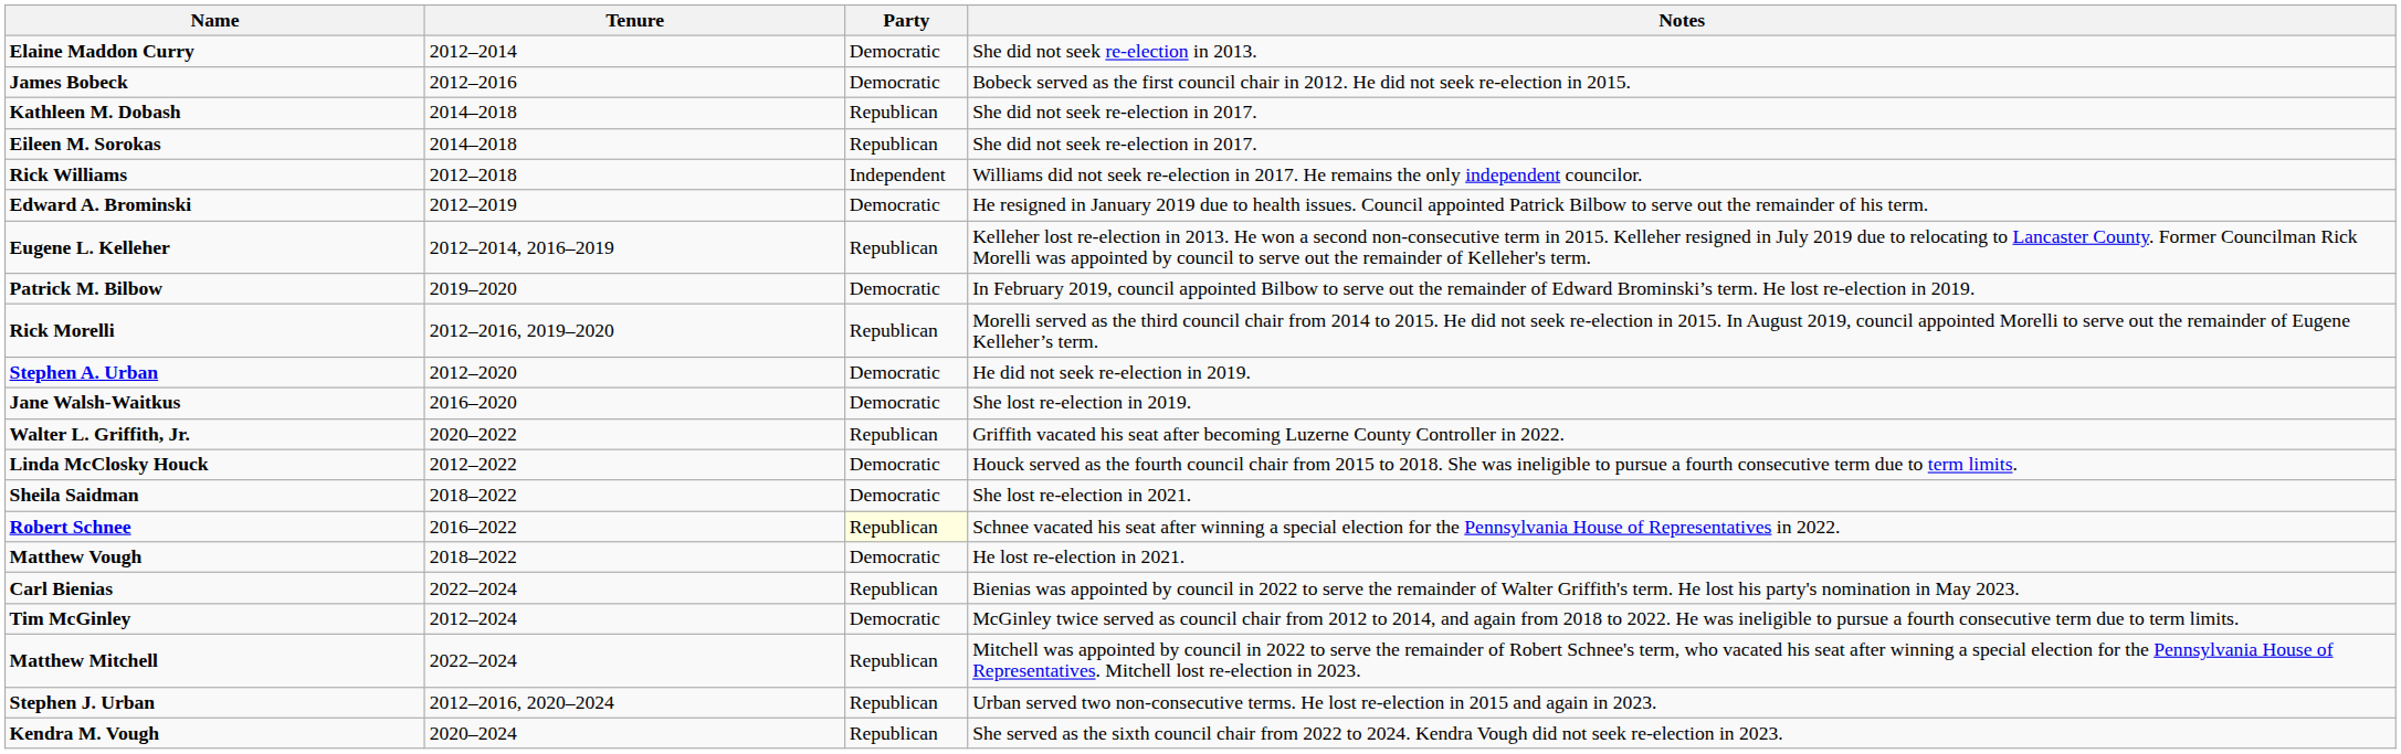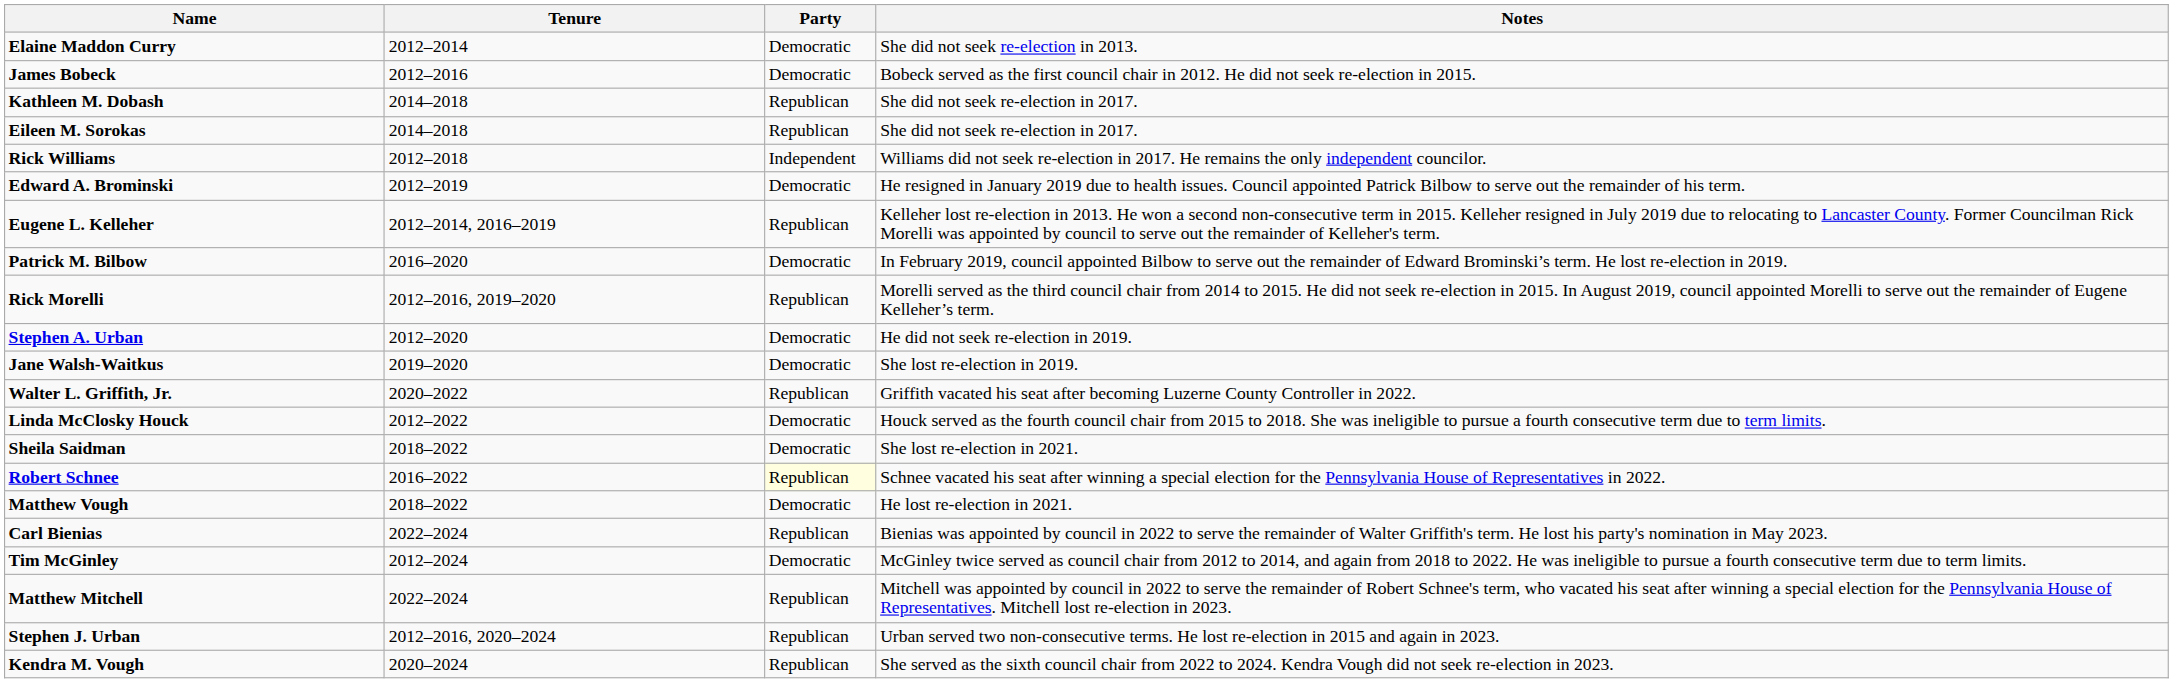 <table class="wikitable">
 <tr>
 <th width="10%">Name</th>
 <th width="10%">Tenure</th>
 <th width="1%">Party</th>
 <th width="34%">Notes</th>
 </tr>
 <tr>
 <td><strong>Elaine Maddon Curry</strong></td>
 <td>2012–2014</td>
 <td>Democratic</td>
 <td>She did not seek <a href='#'>re-election</a> in 2013.</td>
 </tr>
 <tr>
 <td><strong>James Bobeck</strong></td>
 <td>2012–2016</td>
 <td>Democratic</td>
 <td>Bobeck served as the first council chair in 2012. He did not seek re-election in 2015.</td>
 </tr>
 <tr>
 <td><strong>Kathleen M. Dobash</strong></td>
 <td>2014–2018</td>
 <td>Republican</td>
 <td>She did not seek re-election in 2017.</td>
 </tr>
 <tr>
 <td><strong>Eileen M. Sorokas</strong></td>
 <td>2014–2018</td>
 <td>Republican</td>
 <td>She did not seek re-election in 2017.</td>
 </tr>
 <tr>
 <td><strong>Rick Williams</strong></td>
 <td>2012–2018</td>
 <td>Independent</td>
 <td>Williams did not seek re-election in 2017. He remains the only <a href='#'>independent</a> councilor.</td>
 </tr>
 <tr>
 <td><strong>Edward A. Brominski</strong></td>
 <td>2012–2019</td>
 <td>Democratic</td>
 <td>He resigned in January 2019 due to health issues. Council appointed Patrick Bilbow to serve out the remainder of his term.</td>
 </tr>
 <tr>
 <td><strong>Eugene L. Kelleher</strong></td>
 <td>2012–2014, 2016–2019</td>
 <td>Republican</td>
 <td>Kelleher lost re-election in 2013. He won a second non-consecutive term in 2015. Kelleher resigned in July 2019 due to relocating to <a href='#'>Lancaster County</a>. Former Councilman Rick Morelli was appointed by council to serve out the remainder of Kelleher's term.</td>
 </tr>
 <tr>
 <td><strong>Patrick M. Bilbow</strong></td>
-<td>2019–2020</td>
+<td>2016–2020</td>
 <td>Democratic</td>
 <td>In February 2019, council appointed Bilbow to serve out the remainder of Edward Brominski’s term. He lost re-election in 2019.</td>
 </tr>
 <tr>
 <td><strong>Rick Morelli</strong></td>
 <td>2012–2016, 2019–2020</td>
 <td>Republican</td>
 <td>Morelli served as the third council chair from 2014 to 2015. He did not seek re-election in 2015. In August 2019, council appointed Morelli to serve out the remainder of Eugene Kelleher’s term.</td>
 </tr>
 <tr>
 <td><strong><a href='#'>Stephen A. Urban</a></strong></td>
 <td>2012–2020</td>
 <td>Democratic</td>
 <td>He did not seek re-election in 2019.</td>
 </tr>
 <tr>
 <td><strong>Jane Walsh-Waitkus</strong></td>
-<td>2016–2020</td>
+<td>2019–2020</td>
 <td>Democratic</td>
 <td>She lost re-election in 2019.</td>
 </tr>
 <tr>
 <td><strong>Walter L. Griffith, Jr.</strong></td>
 <td>2020–2022</td>
 <td>Republican</td>
 <td>Griffith vacated his seat after becoming Luzerne County Controller in 2022.</td>
 </tr>
 <tr>
 <td><strong>Linda McClosky Houck</strong></td>
 <td>2012–2022</td>
 <td>Democratic</td>
 <td>Houck served as the fourth council chair from 2015 to 2018. She was ineligible to pursue a fourth consecutive term due to <a href='#'>term limits</a>.</td>
 </tr>
 <tr>
 <td><strong>Sheila Saidman</strong></td>
 <td>2018–2022</td>
 <td>Democratic</td>
 <td>She lost re-election in 2021.</td>
 </tr>
 <tr>
 <td><strong><a href='#'>Robert Schnee</a></strong></td>
 <td>2016–2022</td>
 <td style="background: lightyellow;">Republican</td>
 <td>Schnee vacated his seat after winning a special election for the <a href='#'>Pennsylvania House of Representatives</a> in 2022.</td>
 </tr>
 <tr>
 <td><strong>Matthew Vough</strong></td>
 <td>2018–2022</td>
 <td>Democratic</td>
 <td>He lost re-election in 2021.</td>
 </tr>
 <tr>
 <td><strong>Carl Bienias</strong></td>
 <td>2022–2024</td>
 <td>Republican</td>
 <td>Bienias was appointed by council in 2022 to serve the remainder of Walter Griffith's term. He lost his party's nomination in May 2023.</td>
 </tr>
 <tr>
 <td><strong>Tim McGinley</strong></td>
 <td>2012–2024</td>
 <td>Democratic</td>
 <td>McGinley twice served as council chair from 2012 to 2014, and again from 2018 to 2022. He was ineligible to pursue a fourth consecutive term due to term limits.</td>
 </tr>
 <tr>
 <td><strong>Matthew Mitchell</strong></td>
 <td>2022–2024</td>
 <td>Republican</td>
 <td>Mitchell was appointed by council in 2022 to serve the remainder of Robert Schnee's term, who vacated his seat after winning a special election for the <a href='#'>Pennsylvania House of Representatives</a>. Mitchell lost re-election in 2023.</td>
 </tr>
 <tr>
 <td><strong>Stephen J. Urban</strong></td>
 <td>2012–2016, 2020–2024</td>
 <td>Republican</td>
 <td>Urban served two non-consecutive terms. He lost re-election in 2015 and again in 2023.</td>
 </tr>
 <tr>
 <td><strong>Kendra M. Vough</strong></td>
 <td>2020–2024</td>
 <td>Republican</td>
 <td>She served as the sixth council chair from 2022 to 2024. Kendra Vough did not seek re-election in 2023.</td>
 </tr>
 </table>
